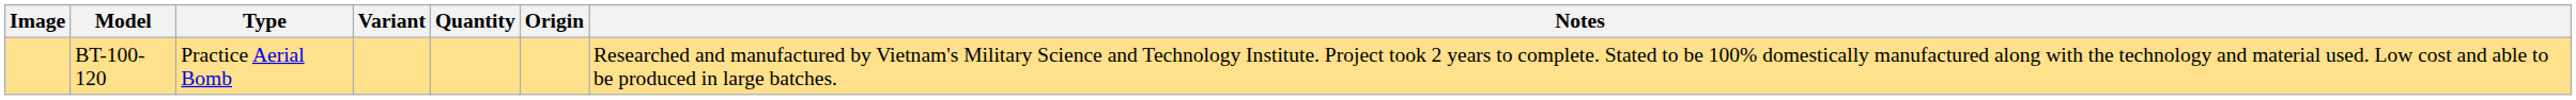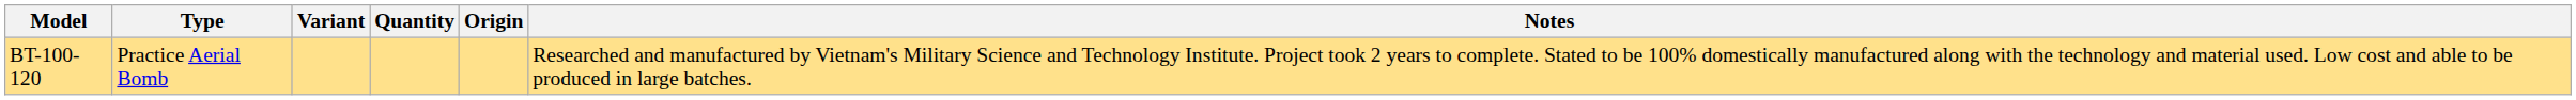 <table class="wikitable">
 <tr>
-<th>Image</th>
 <th>Model</th>
 <th>Type</th>
 <th>Variant</th>
 <th>Quantity</th>
 <th>Origin</th>
 <th>Notes</th>
 </tr>
 <tr>
-<td style="background: #FFE18B"></td>
 <td style="background: #FFE18B">BT-100-120</td>
 <td style="background: #FFE18B">Practice <a href='#'>Aerial Bomb</a></td>
 <td style="background: #FFE18B"></td>
 <td style="background: #FFE18B"></td>
 <td style="background: #FFE18B"></td>
 <td style="background: #FFE18B">Researched and manufactured by Vietnam's Military Science and Technology Institute. Project took 2 years to complete. Stated to be 100% domestically manufactured along with the technology and material used. Low cost and able to be produced in large batches.</td>
 </tr>
 </table>
